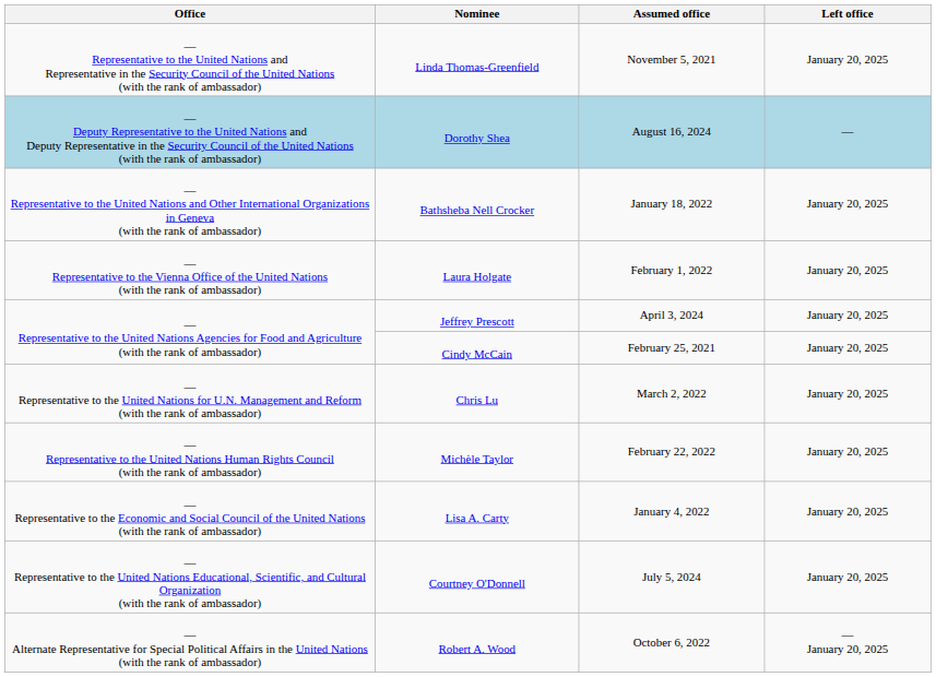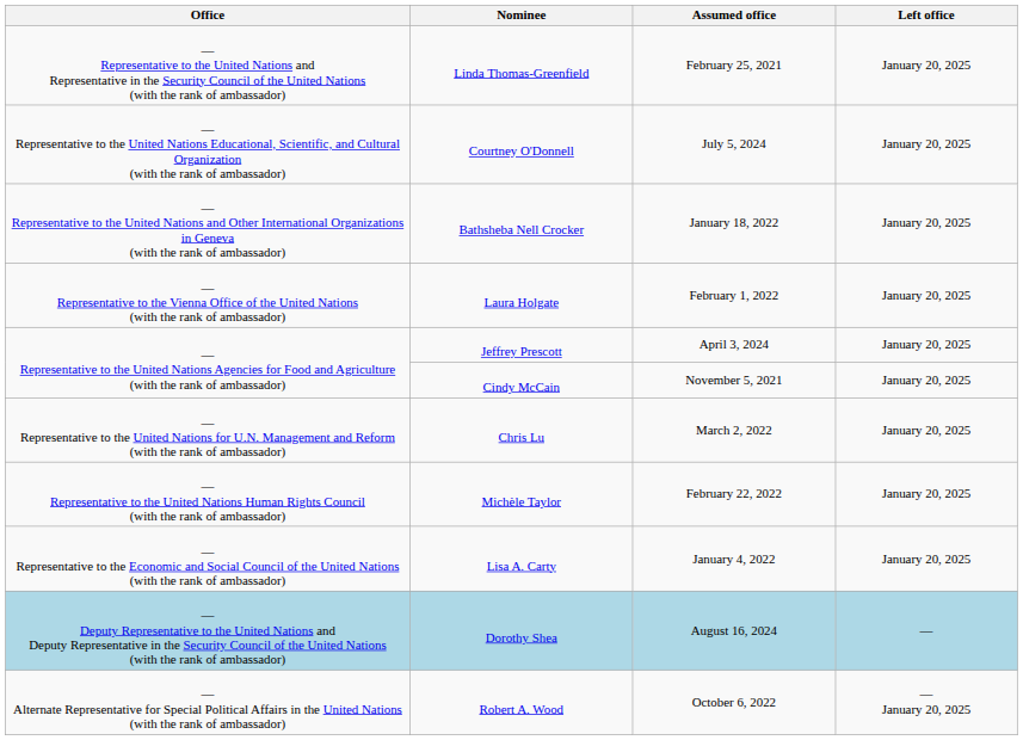 <table class="wikitable sortable" style="text-align:center">
 <tr>
 <th style="width:40%">Office</th>
 <th style="width:22%">Nominee</th>
 <th style="width:20%" data-sort-type="date">Assumed office</th>
 <th style="width:18%" data-sort-type="date">Left office</th>
 </tr>
 <tr>
 <td><br>—<br><a href='#'>Representative to the United Nations</a> and<br>Representative in the <a href='#'>Security Council of the United Nations</a><br>(with the rank of ambassador)</td>
 <td><br><a href='#'>Linda Thomas-Greenfield</a></td>
-<td>November 5, 2021<br></td>
+<td>February 25, 2021<br></td>
 <td>January 20, 2025</td>
 </tr>
-<tr style="background:lightblue;">
-<td><br>—<br><a href='#'>Deputy Representative to the United Nations</a> and<br>Deputy Representative in the <a href='#'>Security Council of the United Nations</a><br>(with the rank of ambassador)</td>
-<td><br><a href='#'>Dorothy Shea</a></td>
-<td>August 16, 2024<br></td>
-<td>—</td>
+<tr>
+<td><br>—<br>Representative to the <a href='#'>United Nations Educational, Scientific, and Cultural Organization</a><br>(with the rank of ambassador)</td>
+<td><br><a href='#'>Courtney O'Donnell</a></td>
+<td>July 5, 2024<br></td>
+<td>January 20, 2025</td>
 </tr>
 <tr>
 <td><br>—<br><a href='#'>Representative to the United Nations and Other International Organizations in Geneva</a><br>(with the rank of ambassador)</td>
 <td><br><a href='#'>Bathsheba Nell Crocker</a></td>
 <td>January 18, 2022<br></td>
 <td>January 20, 2025</td>
 </tr>
 <tr>
 <td><br>—<br><a href='#'>Representative to the Vienna Office of the United Nations</a><br>(with the rank of ambassador)</td>
 <td><br><a href='#'>Laura Holgate</a></td>
 <td>February 1, 2022<br></td>
 <td>January 20, 2025</td>
 </tr>
 <tr>
 <td rowspan=2><br>—<br><a href='#'>Representative to the United Nations Agencies for Food and Agriculture</a><br>(with the rank of ambassador)</td>
 <td><br><a href='#'>Jeffrey Prescott</a></td>
 <td>April 3, 2024<br></td>
 <td>January 20, 2025</td>
 </tr>
 <tr>
 <td><br><a href='#'>Cindy McCain</a></td>
-<td>February 25, 2021<br></td>
+<td>November 5, 2021<br></td>
 <td>January 20, 2025</td>
 </tr>
 <tr>
 <td><br>—<br>Representative to the <a href='#'>United Nations for U.N. Management and Reform</a><br>(with the rank of ambassador)</td>
 <td><br><a href='#'>Chris Lu</a></td>
 <td>March 2, 2022<br></td>
 <td>January 20, 2025</td>
 </tr>
 <tr>
 <td><br>—<br><a href='#'>Representative to the United Nations Human Rights Council</a><br>(with the rank of ambassador)</td>
 <td><br><a href='#'>Michèle Taylor</a></td>
 <td>February 22, 2022<br></td>
 <td>January 20, 2025</td>
 </tr>
 <tr>
 <td><br>—<br>Representative to the <a href='#'>Economic and Social Council of the United Nations</a><br>(with the rank of ambassador)</td>
 <td><br><a href='#'>Lisa A. Carty</a></td>
 <td>January 4, 2022<br></td>
 <td>January 20, 2025</td>
 </tr>
-<tr>
-<td><br>—<br>Representative to the <a href='#'>United Nations Educational, Scientific, and Cultural Organization</a><br>(with the rank of ambassador)</td>
-<td><br><a href='#'>Courtney O'Donnell</a></td>
-<td>July 5, 2024<br></td>
-<td>January 20, 2025</td>
+<tr style="background:lightblue;">
+<td><br>—<br><a href='#'>Deputy Representative to the United Nations</a> and<br>Deputy Representative in the <a href='#'>Security Council of the United Nations</a><br>(with the rank of ambassador)</td>
+<td><br><a href='#'>Dorothy Shea</a></td>
+<td>August 16, 2024<br></td>
+<td>—</td>
 </tr>
 <tr>
 <td><br>—<br>Alternate Representative for Special Political Affairs in the <a href='#'>United Nations</a><br>(with the rank of ambassador)</td>
 <td><br><a href='#'>Robert A. Wood</a></td>
 <td>October 6, 2022<br></td>
 <td>—<br>January 20, 2025</td>
 </tr>
 </table>
